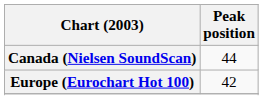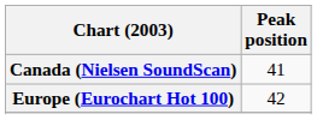 <table class="wikitable sortable plainrowheaders" style="text-align:center">
 <tr>
 <th scope="col">Chart (2003)</th>
 <th scope="col">Peak<br>position</th>
 </tr>
 <tr>
 <th scope="row">Canada (<a href='#'>Nielsen SoundScan</a>)</th>
-<td style="text-align:center">44</td>
+<td style="text-align:center">41</td>
 </tr>
 <tr>
 <th scope="row">Europe (<a href='#'>Eurochart Hot 100</a>)</th>
 <td>42</td>
 </tr>
 <tr>
 </tr>
 <tr>
 </tr>
 <tr>
 </tr>
 <tr>
 </tr>
 <tr>
 </tr>
 <tr>
 </tr>
 <tr>
 </tr>
 <tr>
 </tr>
 <tr>
 </tr>
 </table>
